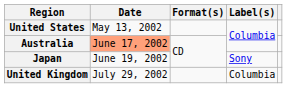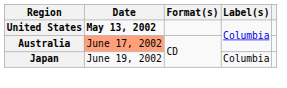 <table class="wikitable plainrowheaders">
 <tr>
 <th scope="col">Region</th>
 <th scope="col">Date</th>
 <th scope="col">Format(s)</th>
 <th scope="col">Label(s)</th>
 <th scope="col"></th>
 </tr>
 <tr>
 <th scope="row">United States</th>
-<td>May 13, 2002</td>
+<td><strong>May 13, 2002</strong></td>
 <td></td>
 <td rowspan="2"><a href='#'>Columbia</a></td>
 <td align="center"></td>
 </tr>
 <tr>
 <th scope="row">Australia</th>
 <td style="background: lightsalmon;">June 17, 2002</td>
 <td rowspan="2">CD</td>
 <td align="center"></td>
 </tr>
 <tr>
 <th scope="row">Japan</th>
 <td>June 19, 2002</td>
-<td><a href='#'>Sony</a></td>
-<td align="center"></td>
-</tr>
-<tr>
-<th scope="row">United Kingdom</th>
-<td>July 29, 2002</td>
-<td></td>
 <td>Columbia</td>
 <td align="center"></td>
 </tr>
 </table>
